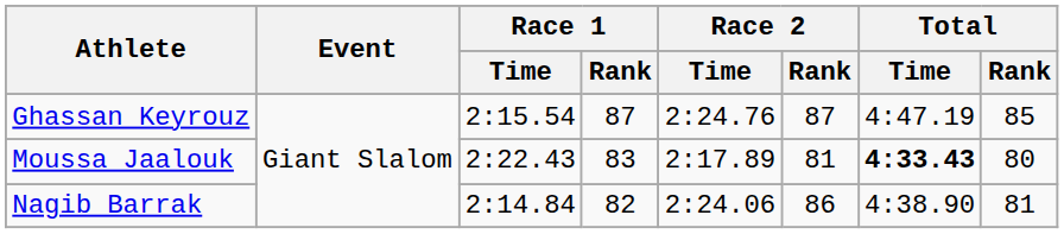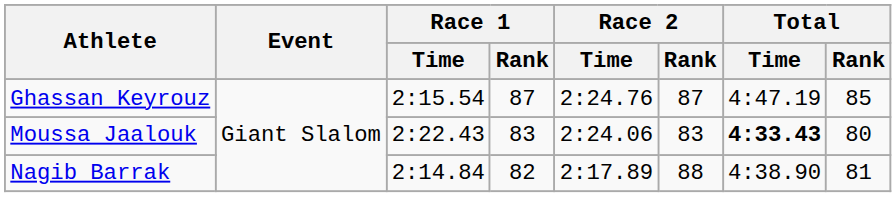 <table class="wikitable" style="font-size:90%">
 <tr>
 <th rowspan="2">Athlete</th>
 <th rowspan="2">Event</th>
 <th colspan="2">Race 1</th>
 <th colspan="2">Race 2</th>
 <th colspan="2">Total</th>
 </tr>
 <tr>
 <th>Time</th>
 <th>Rank</th>
 <th>Time</th>
 <th>Rank</th>
 <th>Time</th>
 <th>Rank</th>
 </tr>
 <tr>
 <td><a href='#'>Ghassan Keyrouz</a></td>
 <td rowspan="3">Giant Slalom</td>
 <td align="center">2:15.54</td>
 <td align="center">87</td>
 <td align="center">2:24.76</td>
 <td align="center">87</td>
 <td align="center">4:47.19</td>
 <td align="center">85</td>
 </tr>
 <tr>
 <td><a href='#'>Moussa Jaalouk</a></td>
 <td align="center">2:22.43</td>
 <td align="center">83</td>
-<td align="center">2:17.89</td>
-<td align="center">81</td>
+<td align="center">2:24.06</td>
+<td align="center">83</td>
 <td align="center"><strong>4:33.43</strong></td>
 <td align="center">80</td>
 </tr>
 <tr>
 <td><a href='#'>Nagib Barrak</a></td>
 <td align="center">2:14.84</td>
 <td align="center">82</td>
-<td align="center">2:24.06</td>
-<td align="center">86</td>
+<td align="center">2:17.89</td>
+<td align="center">88</td>
 <td align="center">4:38.90</td>
 <td align="center">81</td>
 </tr>
 </table>
